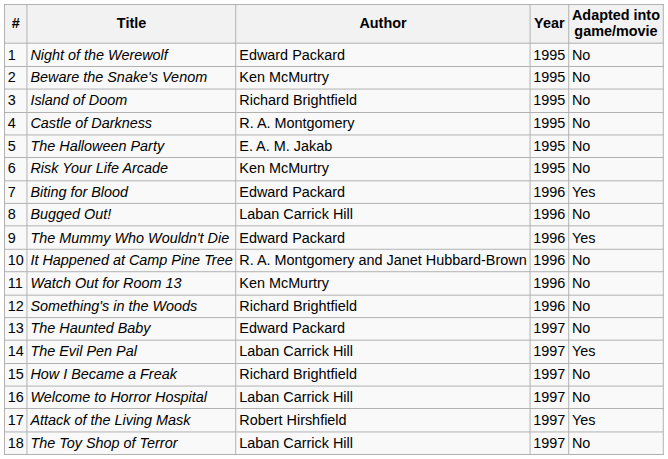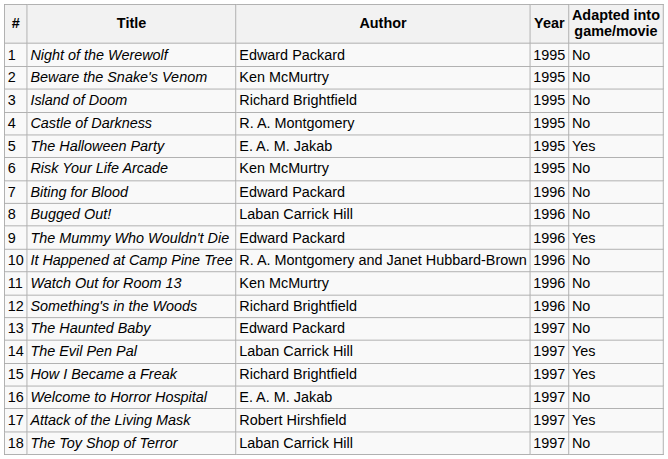 <table class="wikitable sortable">
 <tr>
 <th>#</th>
 <th>Title</th>
 <th>Author</th>
 <th>Year</th>
 <th>Adapted into <br> game/movie</th>
 </tr>
 <tr>
 <td>1</td>
 <td><em>Night of the Werewolf</em></td>
 <td>Edward Packard</td>
 <td>1995</td>
 <td>No</td>
 </tr>
 <tr>
 <td>2</td>
 <td><em>Beware the Snake's Venom</em></td>
 <td>Ken McMurtry</td>
 <td>1995</td>
 <td>No</td>
 </tr>
 <tr>
 <td>3</td>
 <td><em>Island of Doom</em></td>
 <td>Richard Brightfield</td>
 <td>1995</td>
 <td>No</td>
 </tr>
 <tr>
 <td>4</td>
 <td><em>Castle of Darkness</em></td>
 <td>R. A. Montgomery</td>
 <td>1995</td>
 <td>No</td>
 </tr>
 <tr>
 <td>5</td>
 <td><em>The Halloween Party</em></td>
 <td>E. A. M. Jakab</td>
 <td>1995</td>
-<td>No</td>
+<td>Yes</td>
 </tr>
 <tr>
 <td>6</td>
 <td><em>Risk Your Life Arcade</em></td>
 <td>Ken McMurtry</td>
 <td>1995</td>
 <td>No</td>
 </tr>
 <tr>
 <td>7</td>
 <td><em>Biting for Blood</em></td>
 <td>Edward Packard</td>
 <td>1996</td>
-<td>Yes</td>
+<td>No</td>
 </tr>
 <tr>
 <td>8</td>
 <td><em>Bugged Out!</em></td>
 <td>Laban Carrick Hill</td>
 <td>1996</td>
 <td>No</td>
 </tr>
 <tr>
 <td>9</td>
 <td><em>The Mummy Who Wouldn't Die</em></td>
 <td>Edward Packard</td>
 <td>1996</td>
 <td>Yes</td>
 </tr>
 <tr>
 <td>10</td>
 <td><em>It Happened at Camp Pine Tree</em></td>
 <td>R. A. Montgomery and Janet Hubbard-Brown</td>
 <td>1996</td>
 <td>No</td>
 </tr>
 <tr>
 <td>11</td>
 <td><em>Watch Out for Room 13</em></td>
 <td>Ken McMurtry</td>
 <td>1996</td>
 <td>No</td>
 </tr>
 <tr>
 <td>12</td>
 <td><em>Something's in the Woods</em></td>
 <td>Richard Brightfield</td>
 <td>1996</td>
 <td>No</td>
 </tr>
 <tr>
 <td>13</td>
 <td><em>The Haunted Baby</em></td>
 <td>Edward Packard</td>
 <td>1997</td>
 <td>No</td>
 </tr>
 <tr>
 <td>14</td>
 <td><em>The Evil Pen Pal</em></td>
 <td>Laban Carrick Hill</td>
 <td>1997</td>
 <td>Yes</td>
 </tr>
 <tr>
 <td>15</td>
 <td><em>How I Became a Freak</em></td>
 <td>Richard Brightfield</td>
 <td>1997</td>
-<td>No</td>
+<td>Yes</td>
 </tr>
 <tr>
 <td>16</td>
 <td><em>Welcome to Horror Hospital</em></td>
-<td>Laban Carrick Hill</td>
+<td>E. A. M. Jakab</td>
 <td>1997</td>
 <td>No</td>
 </tr>
 <tr>
 <td>17</td>
 <td><em>Attack of the Living Mask</em></td>
 <td>Robert Hirshfield</td>
 <td>1997</td>
 <td>Yes</td>
 </tr>
 <tr>
 <td>18</td>
 <td><em>The Toy Shop of Terror</em></td>
 <td>Laban Carrick Hill</td>
 <td>1997</td>
 <td>No</td>
 </tr>
 </table>
